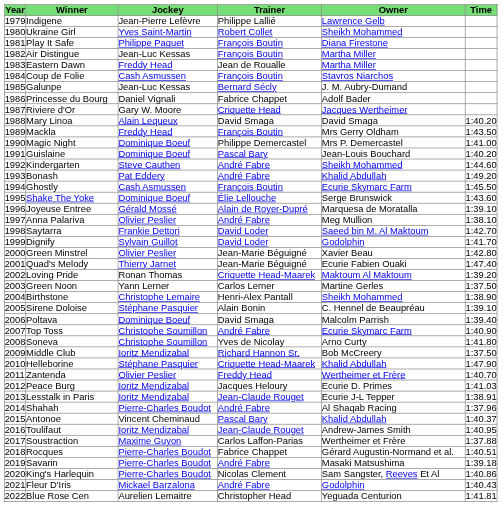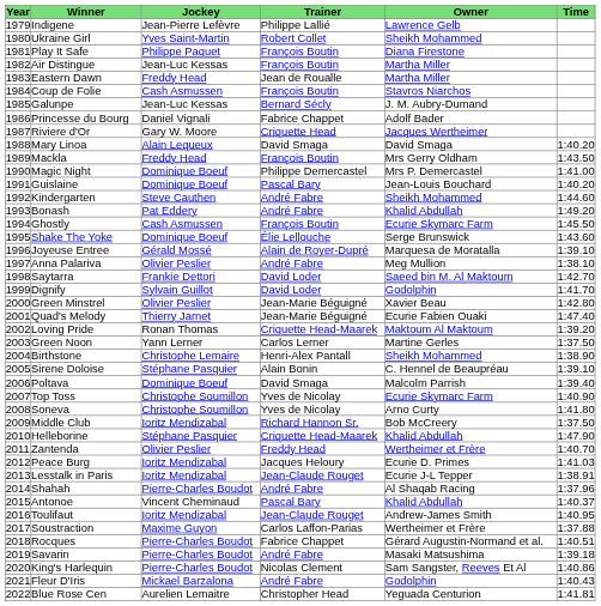 <table class = "sortable" | border="1" cellpadding="0" style="border-collapse: collapse; font-size:90%">
 <tr bgcolor="#77dd77" align="center">
 <th>Year</th>
 <th>Winner</th>
 <th>Jockey</th>
 <th>Trainer</th>
 <th>Owner</th>
 <th>Time</th>
 </tr>
 <tr>
 <td>1979</td>
 <td width=141px>Indigene</td>
 <td width=152px>Jean-Pierre Lefèvre</td>
 <td width=159px>Philippe Lallié</td>
 <td width=220px><a href='#'>Lawrence Gelb</a></td>
 <td></td>
 </tr>
 <tr>
 <td>1980</td>
 <td>Ukraine Girl</td>
 <td><a href='#'>Yves Saint-Martin</a></td>
 <td><a href='#'>Robert Collet</a></td>
 <td><a href='#'>Sheikh Mohammed</a></td>
 <td></td>
 </tr>
 <tr>
 <td>1981</td>
 <td>Play It Safe</td>
 <td><a href='#'>Philippe Paquet</a></td>
 <td><a href='#'>François Boutin</a></td>
 <td><a href='#'>Diana Firestone</a></td>
 <td></td>
 </tr>
 <tr>
 <td>1982</td>
 <td>Air Distingue</td>
 <td>Jean-Luc Kessas</td>
 <td><a href='#'>François Boutin</a></td>
 <td><a href='#'>Martha Miller</a></td>
 <td></td>
 </tr>
 <tr>
 <td>1983</td>
 <td>Eastern Dawn</td>
 <td><a href='#'>Freddy Head</a></td>
 <td>Jean de Roualle</td>
 <td><a href='#'>Martha Miller</a></td>
 <td></td>
 </tr>
 <tr>
 <td>1984</td>
 <td>Coup de Folie</td>
 <td><a href='#'>Cash Asmussen</a></td>
 <td><a href='#'>François Boutin</a></td>
 <td><a href='#'>Stavros Niarchos</a></td>
 <td></td>
 </tr>
 <tr>
 <td>1985</td>
 <td>Galunpe</td>
 <td>Jean-Luc Kessas</td>
 <td><a href='#'>Bernard Sécly</a></td>
 <td>J. M. Aubry-Dumand </td>
 <td></td>
 </tr>
 <tr>
 <td>1986</td>
 <td>Princesse du Bourg</td>
 <td>Daniel Vignali</td>
 <td>Fabrice Chappet</td>
 <td>Adolf Bader</td>
 <td></td>
 </tr>
 <tr>
 <td>1987</td>
 <td>Riviere d'Or</td>
 <td>Gary W. Moore</td>
 <td><a href='#'>Criquette Head</a></td>
 <td><a href='#'>Jacques Wertheimer</a></td>
 <td></td>
 </tr>
 <tr>
 <td>1988</td>
 <td>Mary Linoa</td>
 <td><a href='#'>Alain Lequeux</a></td>
 <td>David Smaga</td>
 <td>David Smaga</td>
 <td>1:40.20</td>
 </tr>
 <tr>
 <td>1989</td>
 <td>Mackla</td>
 <td><a href='#'>Freddy Head</a></td>
 <td><a href='#'>François Boutin</a></td>
 <td>Mrs Gerry Oldham</td>
 <td>1:43.50</td>
 </tr>
 <tr>
 <td>1990</td>
 <td>Magic Night</td>
 <td><a href='#'>Dominique Boeuf</a></td>
 <td>Philippe Demercastel</td>
 <td>Mrs P. Demercastel</td>
 <td>1:41.00</td>
 </tr>
 <tr>
 <td>1991</td>
 <td>Guislaine</td>
 <td><a href='#'>Dominique Boeuf</a></td>
 <td><a href='#'>Pascal Bary</a></td>
 <td>Jean-Louis Bouchard</td>
 <td>1:40.20</td>
 </tr>
 <tr>
 <td>1992</td>
 <td>Kindergarten</td>
 <td><a href='#'>Steve Cauthen</a></td>
 <td><a href='#'>André Fabre</a></td>
 <td><a href='#'>Sheikh Mohammed</a></td>
 <td>1:44.60</td>
 </tr>
 <tr>
 <td>1993</td>
 <td>Bonash</td>
 <td><a href='#'>Pat Eddery</a></td>
 <td><a href='#'>André Fabre</a></td>
 <td><a href='#'>Khalid Abdullah</a></td>
 <td>1:49.20</td>
 </tr>
 <tr>
 <td>1994</td>
 <td>Ghostly</td>
 <td><a href='#'>Cash Asmussen</a></td>
 <td><a href='#'>François Boutin</a></td>
 <td><a href='#'>Ecurie Skymarc Farm</a></td>
 <td>1:45.50</td>
 </tr>
 <tr>
 <td>1995</td>
 <td><a href='#'>Shake The Yoke</a></td>
 <td><a href='#'>Dominique Boeuf</a></td>
 <td><a href='#'>Élie Lellouche</a></td>
 <td>Serge Brunswick</td>
 <td>1:43.60</td>
 </tr>
 <tr>
 <td>1996</td>
 <td>Joyeuse Entree</td>
 <td><a href='#'>Gérald Mossé</a></td>
 <td><a href='#'>Alain de Royer-Dupré</a></td>
 <td>Marquesa de Moratalla</td>
 <td>1:39.10</td>
 </tr>
 <tr>
 <td>1997</td>
 <td>Anna Palariva</td>
 <td><a href='#'>Olivier Peslier</a></td>
 <td><a href='#'>André Fabre</a></td>
 <td>Meg Mullion</td>
 <td>1:38.10</td>
 </tr>
 <tr>
 <td>1998</td>
 <td>Saytarra</td>
 <td><a href='#'>Frankie Dettori</a></td>
 <td><a href='#'>David Loder</a></td>
 <td><a href='#'>Saeed bin M. Al Maktoum</a></td>
 <td>1:42.70</td>
 </tr>
 <tr>
 <td>1999</td>
 <td>Dignify</td>
 <td><a href='#'>Sylvain Guillot</a></td>
 <td><a href='#'>David Loder</a></td>
 <td><a href='#'>Godolphin</a></td>
 <td>1:41.70</td>
 </tr>
 <tr>
 <td>2000</td>
 <td>Green Minstrel</td>
 <td><a href='#'>Olivier Peslier</a></td>
 <td>Jean-Marie Béguigné</td>
 <td>Xavier Beau</td>
 <td>1:42.80</td>
 </tr>
 <tr>
 <td>2001</td>
 <td>Quad's Melody</td>
 <td><a href='#'>Thierry Jarnet</a></td>
 <td>Jean-Marie Béguigné</td>
 <td>Ecurie Fabien Ouaki</td>
 <td>1:47.40</td>
 </tr>
 <tr>
 <td>2002</td>
 <td>Loving Pride</td>
 <td>Ronan Thomas</td>
 <td><a href='#'>Criquette Head-Maarek</a></td>
 <td><a href='#'>Maktoum Al Maktoum</a></td>
 <td>1:39.20</td>
 </tr>
 <tr>
 <td>2003</td>
 <td>Green Noon</td>
 <td>Yann Lerner</td>
 <td>Carlos Lerner</td>
 <td>Martine Gerles</td>
 <td>1:37.50</td>
 </tr>
 <tr>
 <td>2004</td>
 <td>Birthstone</td>
 <td><a href='#'>Christophe Lemaire</a></td>
 <td>Henri-Alex Pantall</td>
 <td><a href='#'>Sheikh Mohammed</a></td>
 <td>1:38.90</td>
 </tr>
 <tr>
 <td>2005</td>
 <td>Sirene Doloise</td>
 <td><a href='#'>Stéphane Pasquier</a></td>
 <td>Alain Bonin</td>
 <td>C. Hennel de Beaupréau </td>
 <td>1:39.10</td>
 </tr>
 <tr>
 <td>2006</td>
 <td>Poltava</td>
 <td><a href='#'>Dominique Boeuf</a></td>
 <td>David Smaga</td>
 <td>Malcolm Parrish</td>
 <td>1:39.40</td>
 </tr>
 <tr>
 <td>2007</td>
 <td>Top Toss</td>
 <td><a href='#'>Christophe Soumillon</a></td>
-<td><a href='#'>André Fabre</a></td>
+<td>Yves de Nicolay</td>
 <td><a href='#'>Ecurie Skymarc Farm</a></td>
 <td>1:40.90</td>
 </tr>
 <tr>
 <td>2008</td>
 <td>Soneva</td>
 <td><a href='#'>Christophe Soumillon</a></td>
 <td>Yves de Nicolay</td>
 <td>Arno Curty</td>
 <td>1:41.80</td>
 </tr>
 <tr>
 <td>2009</td>
 <td>Middle Club</td>
 <td><a href='#'>Ioritz Mendizabal</a></td>
 <td><a href='#'>Richard Hannon Sr.</a></td>
 <td>Bob McCreery</td>
 <td>1:37.50</td>
 </tr>
 <tr>
 <td>2010</td>
 <td>Helleborine</td>
 <td><a href='#'>Stéphane Pasquier</a></td>
 <td><a href='#'>Criquette Head-Maarek</a></td>
 <td><a href='#'>Khalid Abdullah</a></td>
 <td>1:47.90</td>
 </tr>
 <tr>
 <td>2011</td>
 <td>Zantenda</td>
 <td><a href='#'>Olivier Peslier</a></td>
 <td><a href='#'>Freddy Head</a></td>
 <td><a href='#'>Wertheimer et Frère</a></td>
 <td>1:40.70</td>
 </tr>
 <tr>
 <td>2012</td>
 <td>Peace Burg</td>
 <td><a href='#'>Ioritz Mendizabal</a></td>
 <td>Jacques Heloury</td>
 <td>Ecurie D. Primes</td>
 <td>1:41.03</td>
 </tr>
 <tr>
 <td>2013</td>
 <td>Lesstalk in Paris</td>
 <td><a href='#'>Ioritz Mendizabal</a></td>
 <td><a href='#'>Jean-Claude Rouget</a></td>
 <td>Ecurie J-L Tepper</td>
 <td>1:38.91</td>
 </tr>
 <tr>
 <td>2014</td>
 <td>Shahah</td>
 <td><a href='#'>Pierre-Charles Boudot</a></td>
 <td><a href='#'>André Fabre</a></td>
 <td>Al Shaqab Racing</td>
 <td>1:37.96</td>
 </tr>
 <tr>
 <td>2015</td>
 <td>Antonoe</td>
 <td>Vincent Cheminaud</td>
 <td><a href='#'>Pascal Bary</a></td>
 <td><a href='#'>Khalid Abdullah</a></td>
 <td>1:40.37</td>
 </tr>
 <tr>
 <td>2016</td>
 <td>Toulifaut</td>
 <td><a href='#'>Ioritz Mendizabal</a></td>
 <td><a href='#'>Jean-Claude Rouget</a></td>
 <td>Andrew-James Smith</td>
 <td>1:40.95</td>
 </tr>
 <tr>
 <td>2017</td>
 <td>Soustraction</td>
 <td><a href='#'>Maxime Guyon</a></td>
 <td>Carlos Laffon-Parias</td>
 <td>Wertheimer et Frère</td>
 <td>1:37.88</td>
 </tr>
 <tr>
 <td>2018</td>
 <td>Rocques</td>
 <td><a href='#'>Pierre-Charles Boudot</a></td>
 <td>Fabrice Chappet</td>
 <td>Gérard Augustin-Normand et al.</td>
 <td>1:40.51</td>
 </tr>
 <tr>
 <td>2019</td>
 <td>Savarin</td>
 <td><a href='#'>Pierre-Charles Boudot</a></td>
 <td><a href='#'>André Fabre</a></td>
 <td>Masaki Matsushima</td>
 <td>1:39.18</td>
 </tr>
 <tr>
 <td>2020</td>
 <td>King's Harlequin</td>
 <td><a href='#'>Pierre-Charles Boudot</a></td>
 <td>Nicolas Clement</td>
 <td>Sam Sangster, <a href='#'>Reeves</a> Et Al</td>
 <td>1:40.86</td>
 </tr>
 <tr>
 <td>2021</td>
 <td>Fleur D'Iris</td>
 <td><a href='#'>Mickael Barzalona</a></td>
 <td><a href='#'>André Fabre</a></td>
 <td><a href='#'>Godolphin</a></td>
 <td>1:40.43</td>
 </tr>
 <tr>
 <td>2022</td>
 <td>Blue Rose Cen</td>
 <td>Aurelien Lemaitre</td>
 <td>Christopher Head</td>
 <td>Yeguada Centurion</td>
 <td>1:41.81</td>
 </tr>
 </table>
